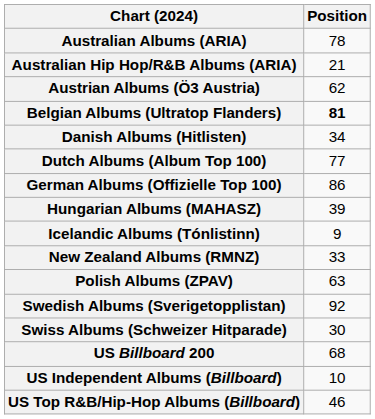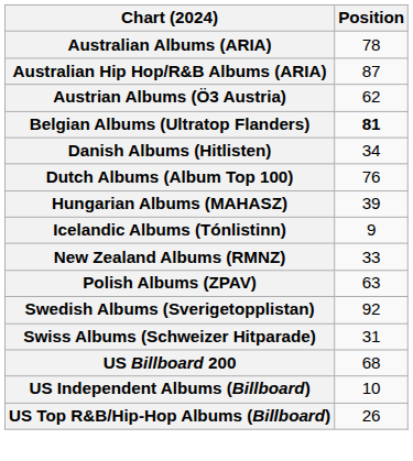 <table class="wikitable sortable plainrowheaders" style="text-align:center">
 <tr>
 <th scope="col">Chart (2024)</th>
 <th scope="col">Position</th>
 </tr>
 <tr>
 <th scope="row">Australian Albums (ARIA)</th>
 <td>78</td>
 </tr>
 <tr>
 <th scope="row">Australian Hip Hop/R&B Albums (ARIA)</th>
-<td>21</td>
+<td>87</td>
 </tr>
 <tr>
 <th scope="row">Austrian Albums (Ö3 Austria)</th>
 <td>62</td>
 </tr>
 <tr>
 <th scope="row">Belgian Albums (Ultratop Flanders)</th>
 <td><strong>81</strong></td>
 </tr>
 <tr>
 <th scope="row">Danish Albums (Hitlisten)</th>
 <td>34</td>
 </tr>
 <tr>
 <th scope="row">Dutch Albums (Album Top 100)</th>
-<td>77</td>
-</tr>
-<tr>
-<th scope="row">German Albums (Offizielle Top 100)</th>
-<td>86</td>
+<td>76</td>
 </tr>
 <tr>
 <th scope="row">Hungarian Albums (MAHASZ)</th>
 <td>39</td>
 </tr>
 <tr>
 <th scope="row">Icelandic Albums (Tónlistinn)</th>
 <td>9</td>
 </tr>
 <tr>
 <th scope="row">New Zealand Albums (RMNZ)</th>
 <td>33</td>
 </tr>
 <tr>
 <th scope="row">Polish Albums (ZPAV)</th>
 <td>63</td>
 </tr>
 <tr>
 <th scope="row">Swedish Albums (Sverigetopplistan)</th>
 <td>92</td>
 </tr>
 <tr>
 <th scope="row">Swiss Albums (Schweizer Hitparade)</th>
-<td>30</td>
+<td>31</td>
 </tr>
 <tr>
 <th scope="row">US <em>Billboard</em> 200</th>
 <td>68</td>
 </tr>
 <tr>
 <th scope="row">US Independent Albums (<em>Billboard</em>)</th>
 <td>10</td>
 </tr>
 <tr>
 <th scope="row">US Top R&B/Hip-Hop Albums (<em>Billboard</em>)</th>
-<td>46</td>
+<td>26</td>
 </tr>
 </table>
